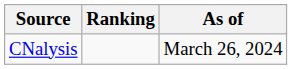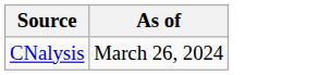 <table class="wikitable">
 <tr>
 <th>Source</th>
-<th>Ranking</th>
 <th>As of</th>
 </tr>
 <tr>
 <td><a href='#'>CNalysis</a></td>
-<td></td>
 <td>March 26, 2024</td>
 </tr>
 </table>
